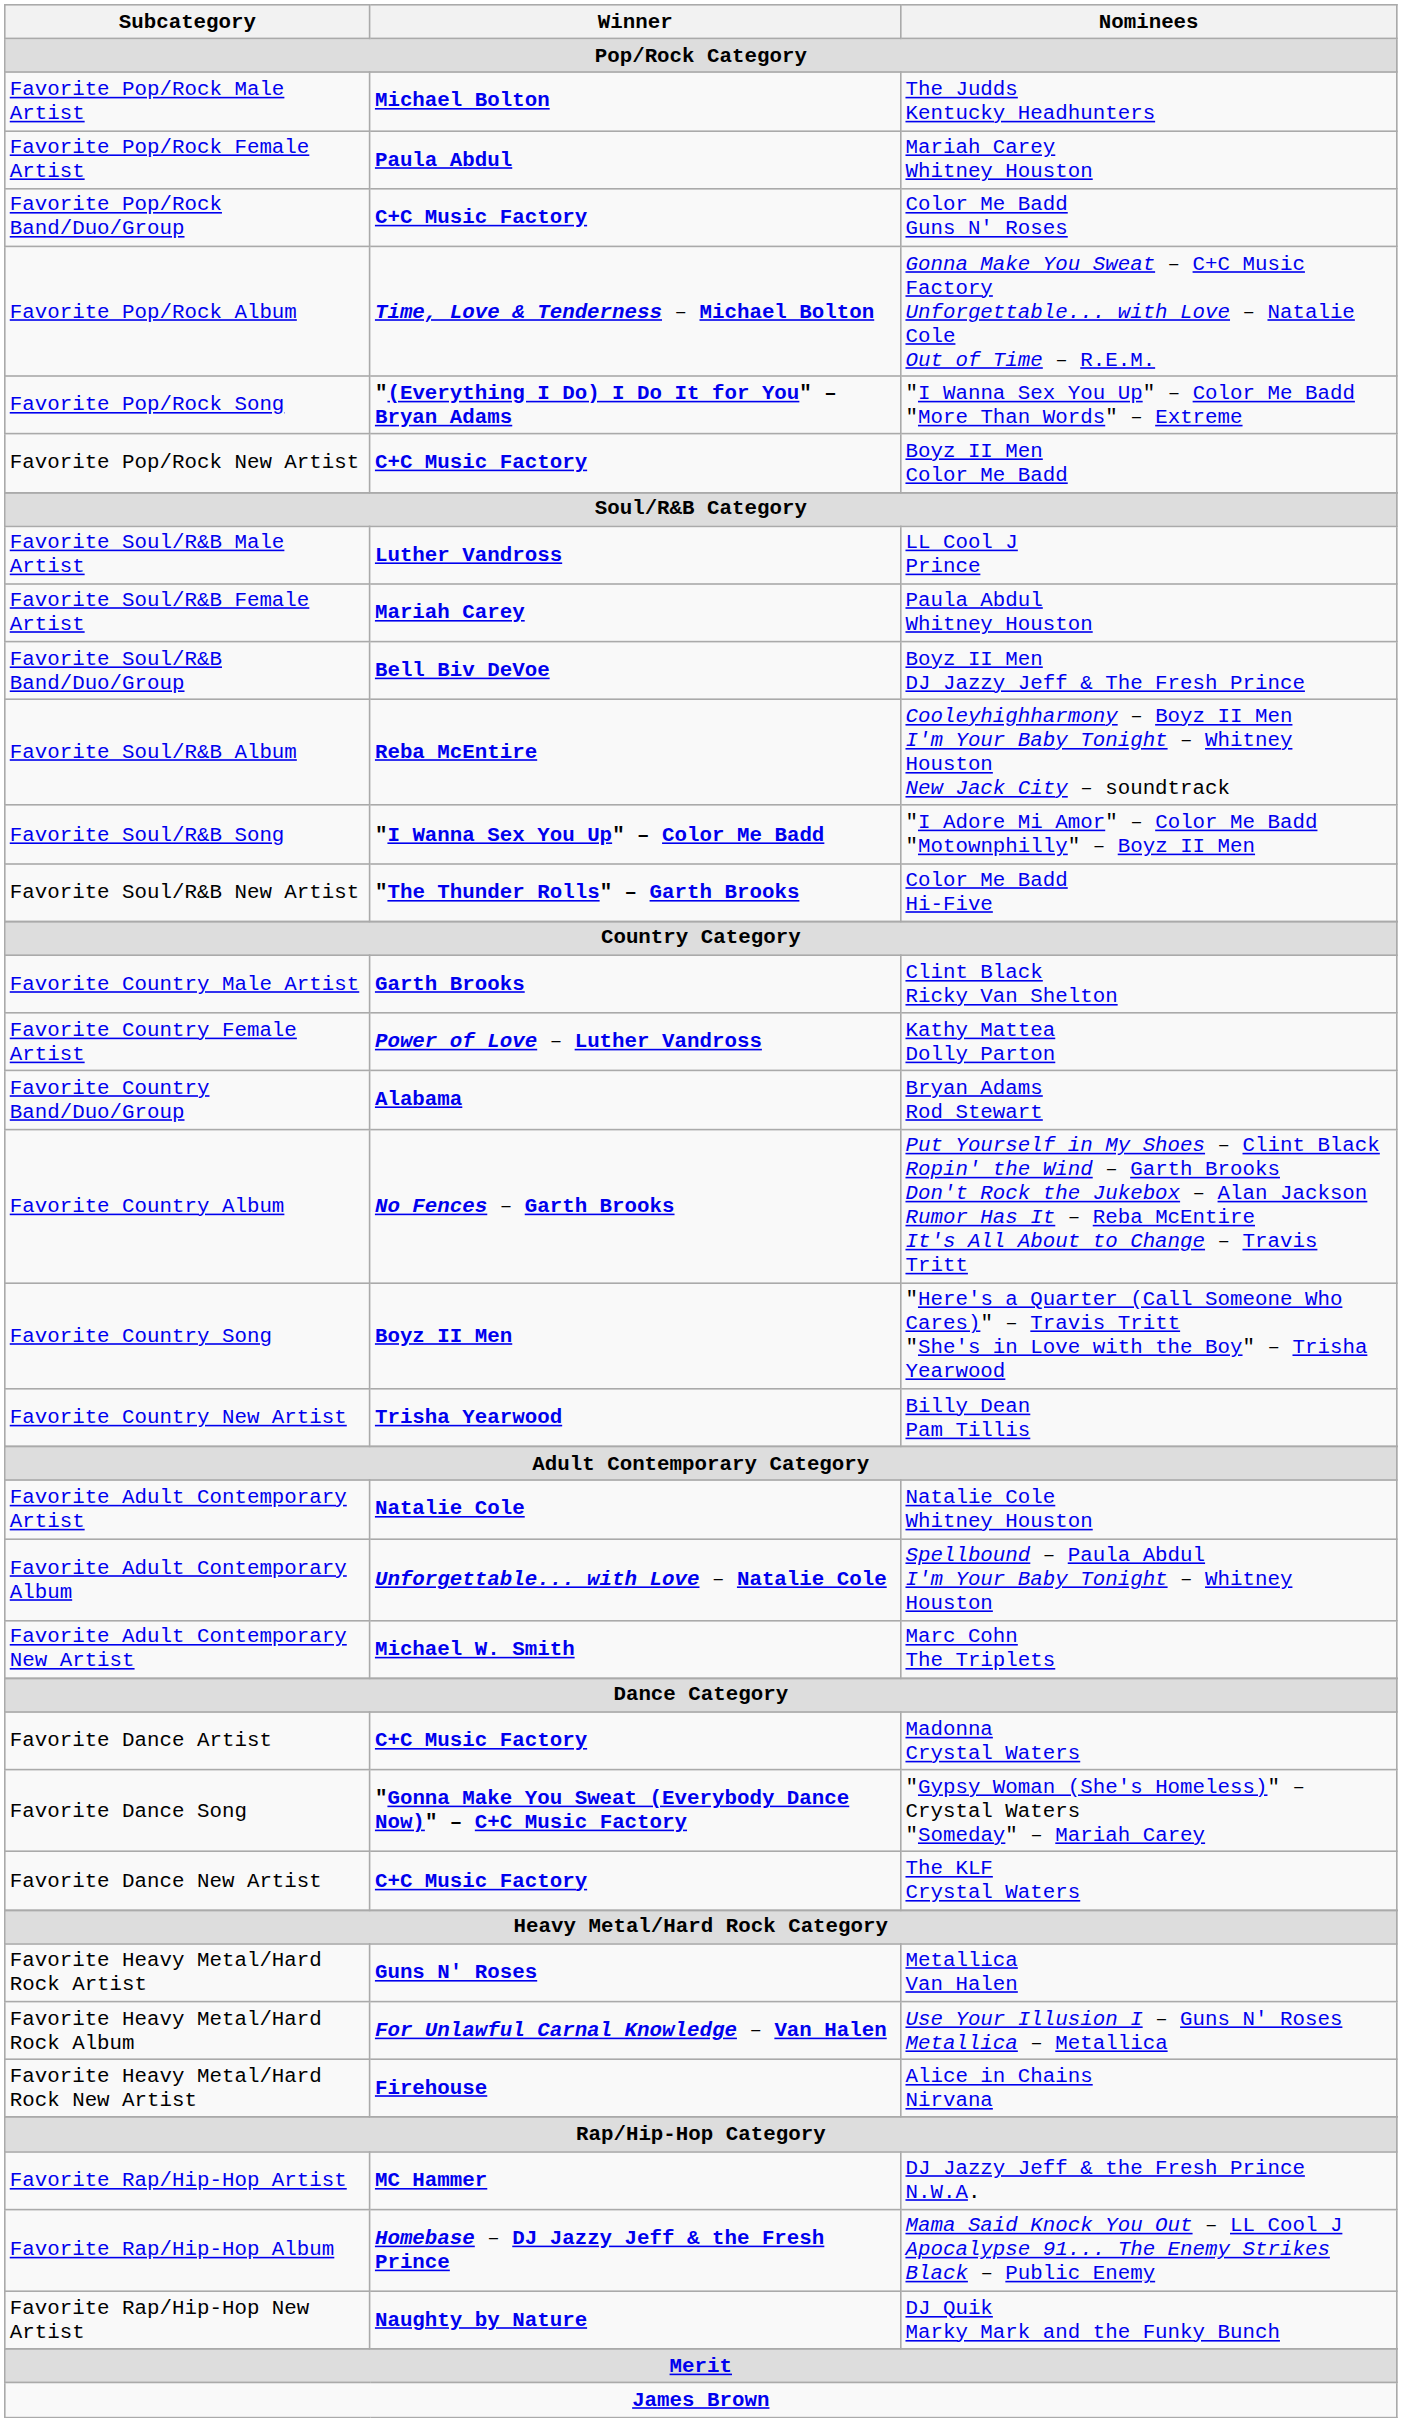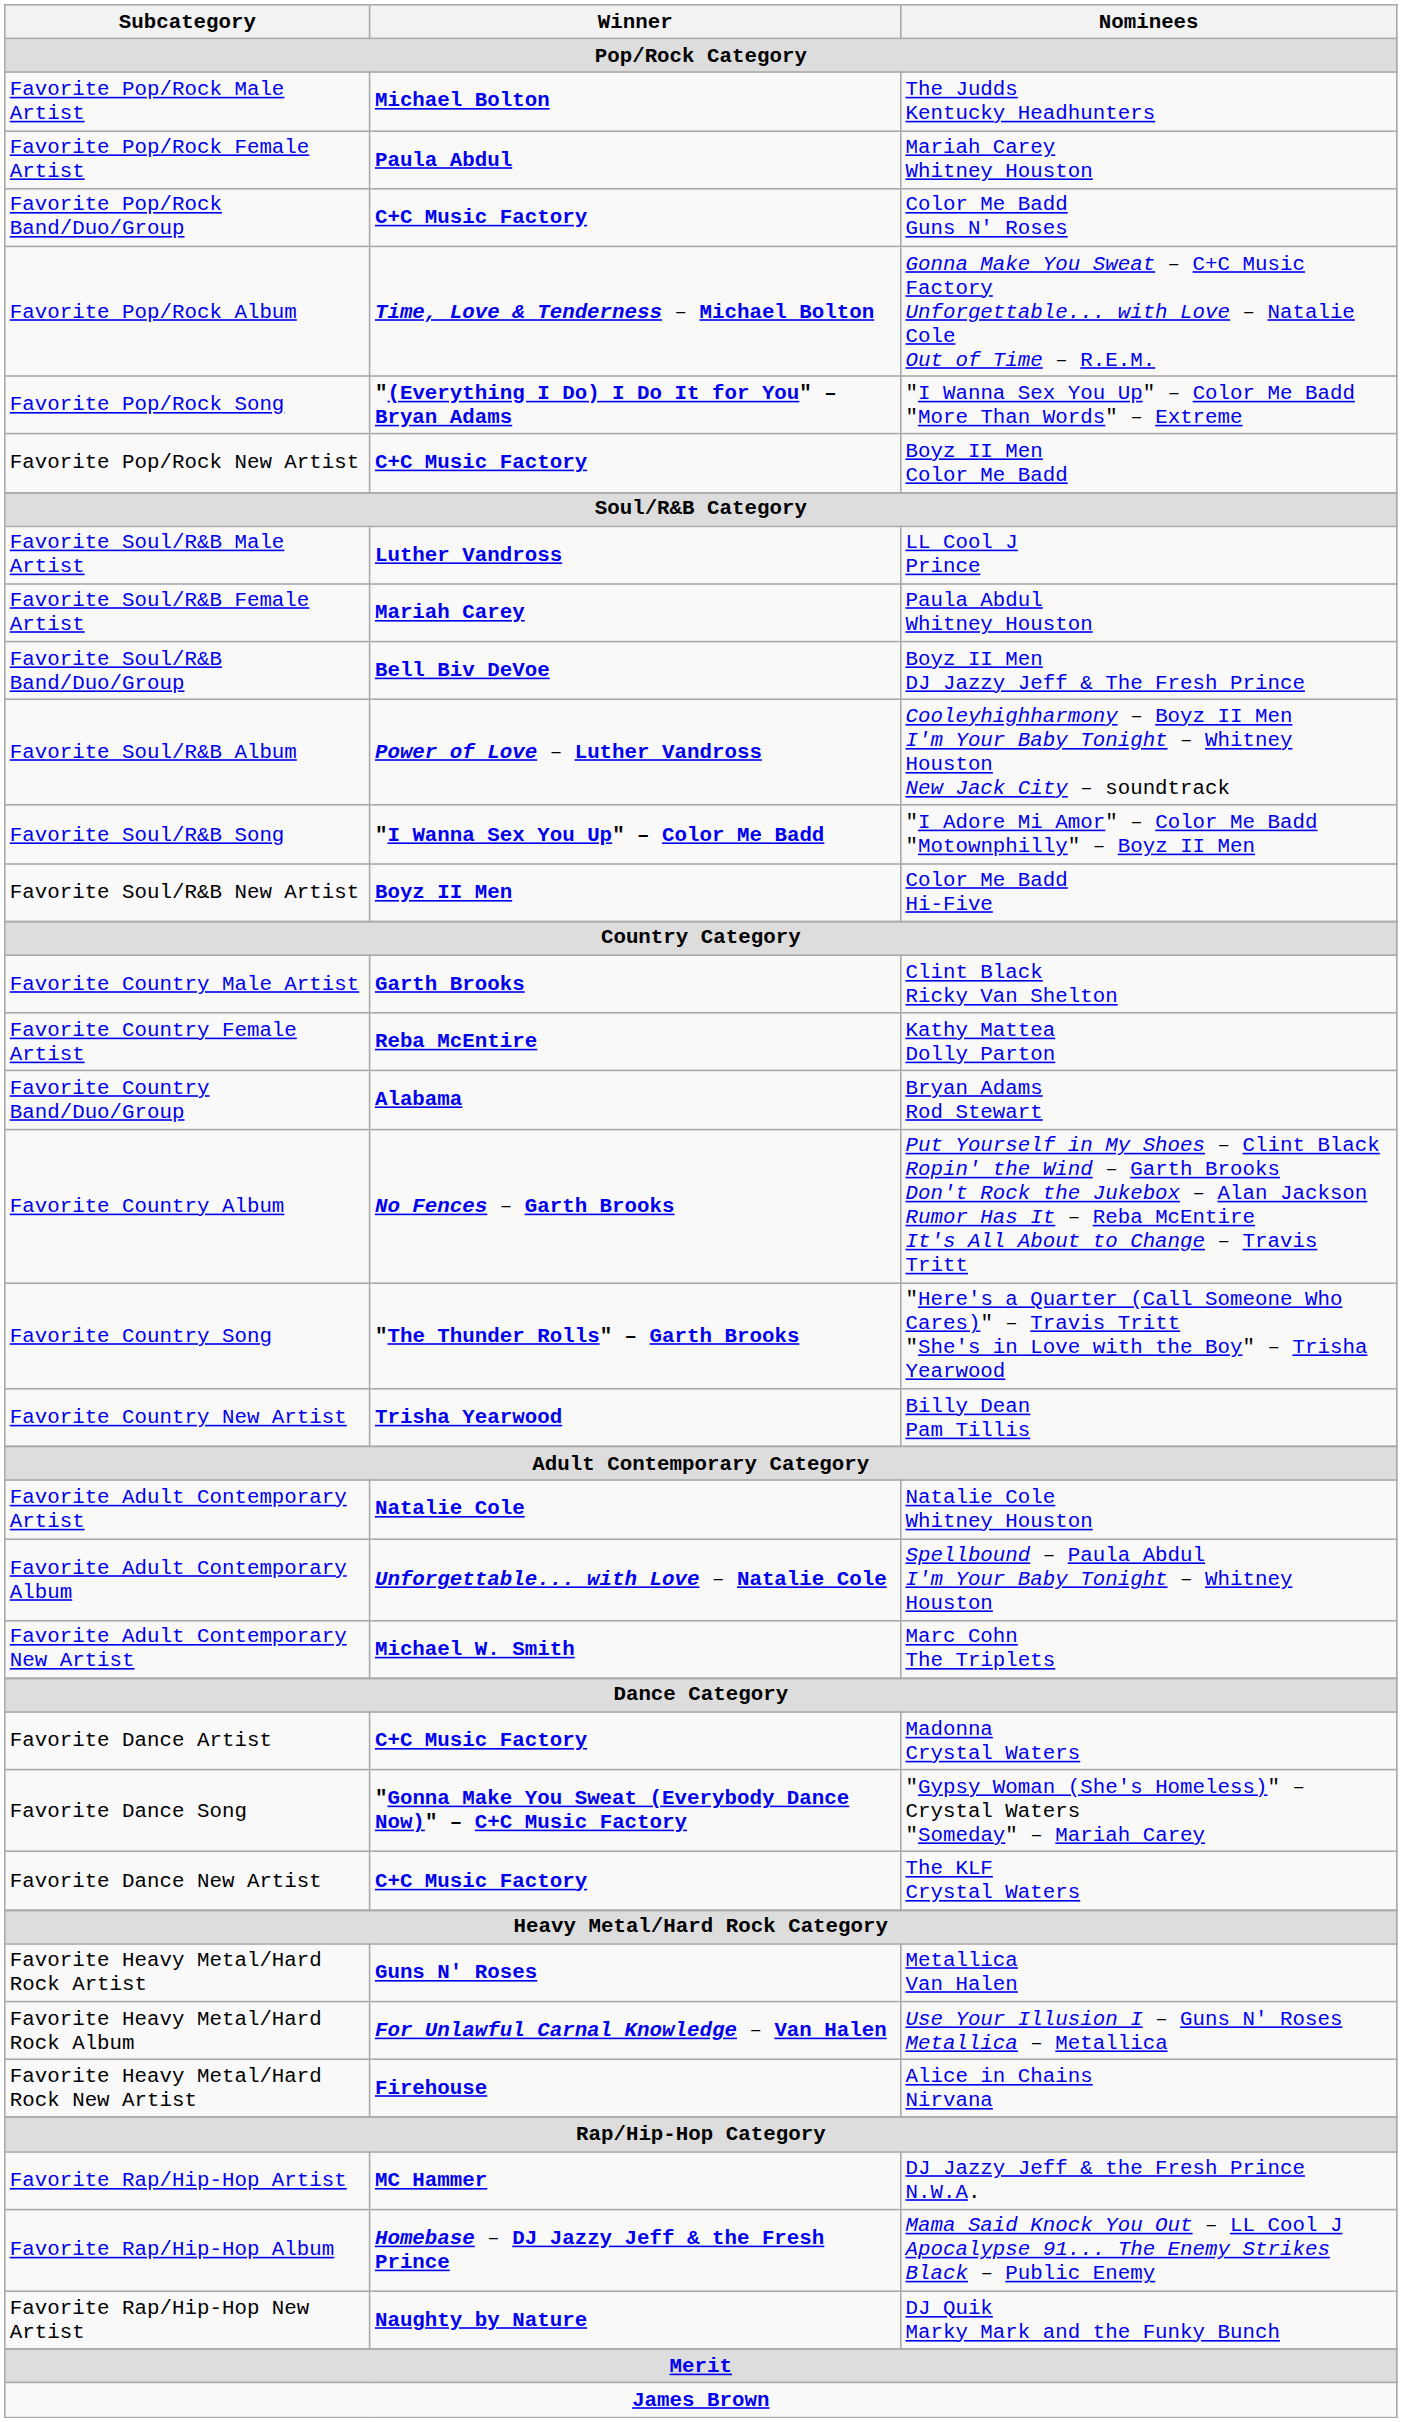 <table class="wikitable">
 <tr>
 <th><strong>Subcategory</strong></th>
 <th><strong>Winner</strong></th>
 <th><strong>Nominees</strong></th>
 </tr>
 <tr bgcolor="#DDDDDD">
 <td colspan=8 align=center><strong>Pop/Rock Category</strong></td>
 </tr>
 <tr>
 <td><a href='#'>Favorite Pop/Rock Male Artist</a></td>
 <td><strong><a href='#'>Michael Bolton</a></strong></td>
 <td><a href='#'>The Judds</a> <br> <a href='#'>Kentucky Headhunters</a></td>
 </tr>
 <tr>
 <td><a href='#'>Favorite Pop/Rock Female Artist</a></td>
 <td><strong><a href='#'>Paula Abdul</a></strong></td>
 <td><a href='#'>Mariah Carey</a> <br> <a href='#'>Whitney Houston</a></td>
 </tr>
 <tr>
 <td><a href='#'>Favorite Pop/Rock Band/Duo/Group</a></td>
 <td><strong><a href='#'>C+C Music Factory</a></strong></td>
 <td><a href='#'>Color Me Badd</a> <br> <a href='#'>Guns N' Roses</a></td>
 </tr>
 <tr>
 <td><a href='#'>Favorite Pop/Rock Album</a></td>
 <td><strong><em><a href='#'>Time, Love & Tenderness</a></em></strong> – <strong><a href='#'>Michael Bolton</a></strong></td>
 <td><em><a href='#'>Gonna Make You Sweat</a></em> – <a href='#'>C+C Music Factory</a> <br> <em><a href='#'>Unforgettable... with Love</a></em> – <a href='#'>Natalie Cole</a> <br> <em><a href='#'>Out of Time</a></em> – <a href='#'>R.E.M.</a></td>
 </tr>
 <tr>
 <td><a href='#'>Favorite Pop/Rock Song</a></td>
 <td><strong>"<a href='#'>(Everything I Do) I Do It for You</a>" – <a href='#'>Bryan Adams</a></strong></td>
 <td>"<a href='#'>I Wanna Sex You Up</a>" – <a href='#'>Color Me Badd</a> <br> "<a href='#'>More Than Words</a>" – <a href='#'>Extreme</a></td>
 </tr>
 <tr>
 <td>Favorite Pop/Rock New Artist</td>
 <td><strong><a href='#'>C+C Music Factory</a></strong></td>
 <td><a href='#'>Boyz II Men</a> <br> <a href='#'>Color Me Badd</a></td>
 </tr>
 <tr>
 </tr>
 <tr bgcolor="#DDDDDD">
 <td colspan=8 align=center><strong>Soul/R&B Category</strong></td>
 </tr>
 <tr>
 <td><a href='#'>Favorite Soul/R&B Male Artist</a></td>
 <td><strong><a href='#'>Luther Vandross</a></strong></td>
 <td><a href='#'>LL Cool J</a> <br> <a href='#'>Prince</a></td>
 </tr>
 <tr>
 <td><a href='#'>Favorite Soul/R&B Female Artist</a></td>
 <td><strong><a href='#'>Mariah Carey</a></strong></td>
 <td><a href='#'>Paula Abdul</a> <br> <a href='#'>Whitney Houston</a></td>
 </tr>
 <tr>
 <td><a href='#'>Favorite Soul/R&B Band/Duo/Group</a></td>
 <td><strong><a href='#'>Bell Biv DeVoe</a></strong></td>
 <td><a href='#'>Boyz II Men</a> <br> <a href='#'>DJ Jazzy Jeff & The Fresh Prince</a></td>
 </tr>
 <tr>
 <td><a href='#'>Favorite Soul/R&B Album</a></td>
-<td><strong><a href='#'>Reba McEntire</a></strong></td>
+<td><strong><em><a href='#'>Power of Love</a></em></strong> – <strong><a href='#'>Luther Vandross</a></strong></td>
 <td><em><a href='#'>Cooleyhighharmony</a></em> – <a href='#'>Boyz II Men</a> <br> <em><a href='#'>I'm Your Baby Tonight</a></em> – <a href='#'>Whitney Houston</a> <br> <em><a href='#'>New Jack City</a></em> – soundtrack</td>
 </tr>
 <tr>
 <td><a href='#'>Favorite Soul/R&B Song</a></td>
 <td><strong>"<a href='#'>I Wanna Sex You Up</a>" – <a href='#'>Color Me Badd</a></strong></td>
 <td>"<a href='#'>I Adore Mi Amor</a>" – <a href='#'>Color Me Badd</a> <br> "<a href='#'>Motownphilly</a>" – <a href='#'>Boyz II Men</a></td>
 </tr>
 <tr>
 <td>Favorite Soul/R&B New Artist</td>
-<td><strong>"<a href='#'>The Thunder Rolls</a>" – <a href='#'>Garth Brooks</a></strong></td>
+<td><strong><a href='#'>Boyz II Men</a></strong></td>
 <td><a href='#'>Color Me Badd</a> <br> <a href='#'>Hi-Five</a></td>
 </tr>
 <tr>
 </tr>
 <tr bgcolor="#DDDDDD">
 <td colspan=8 align=center><strong>Country Category</strong></td>
 </tr>
 <tr>
 <td><a href='#'>Favorite Country Male Artist</a></td>
 <td><strong><a href='#'>Garth Brooks</a></strong></td>
 <td><a href='#'>Clint Black</a> <br> <a href='#'>Ricky Van Shelton</a></td>
 </tr>
 <tr>
 <td><a href='#'>Favorite Country Female Artist</a></td>
-<td><strong><em><a href='#'>Power of Love</a></em></strong> – <strong><a href='#'>Luther Vandross</a></strong></td>
+<td><strong><a href='#'>Reba McEntire</a></strong></td>
 <td><a href='#'>Kathy Mattea</a> <br> <a href='#'>Dolly Parton</a></td>
 </tr>
 <tr>
 <td><a href='#'>Favorite Country Band/Duo/Group</a></td>
 <td><strong><a href='#'>Alabama</a></strong></td>
 <td><a href='#'>Bryan Adams</a> <br> <a href='#'>Rod Stewart</a></td>
 </tr>
 <tr>
 <td><a href='#'>Favorite Country Album</a></td>
 <td><strong><em><a href='#'>No Fences</a></em></strong> – <strong><a href='#'>Garth Brooks</a></strong></td>
 <td><em><a href='#'>Put Yourself in My Shoes</a></em> – <a href='#'>Clint Black</a> <br> <em><a href='#'>Ropin' the Wind</a></em> – <a href='#'>Garth Brooks</a> <br> <em><a href='#'>Don't Rock the Jukebox</a></em> – <a href='#'>Alan Jackson</a> <br> <em><a href='#'>Rumor Has It</a></em> – <a href='#'>Reba McEntire</a> <br> <em><a href='#'>It's All About to Change</a></em> – <a href='#'>Travis Tritt</a></td>
 </tr>
 <tr>
 <td><a href='#'>Favorite Country Song</a></td>
-<td><strong><a href='#'>Boyz II Men</a></strong></td>
+<td><strong>"<a href='#'>The Thunder Rolls</a>" – <a href='#'>Garth Brooks</a></strong></td>
 <td>"<a href='#'>Here's a Quarter (Call Someone Who Cares)</a>" – <a href='#'>Travis Tritt</a> <br> "<a href='#'>She's in Love with the Boy</a>" – <a href='#'>Trisha Yearwood</a></td>
 </tr>
 <tr>
 <td><a href='#'>Favorite Country New Artist</a></td>
 <td><strong><a href='#'>Trisha Yearwood</a></strong></td>
 <td><a href='#'>Billy Dean</a> <br> <a href='#'>Pam Tillis</a></td>
 </tr>
 <tr>
 </tr>
 <tr bgcolor="#DDDDDD">
 <td colspan=8 align=center><strong>Adult Contemporary Category</strong></td>
 </tr>
 <tr>
 <td><a href='#'>Favorite Adult Contemporary Artist</a></td>
 <td><strong><a href='#'>Natalie Cole</a></strong></td>
 <td><a href='#'>Natalie Cole</a> <br> <a href='#'>Whitney Houston</a></td>
 </tr>
 <tr>
 <td><a href='#'>Favorite Adult Contemporary Album</a></td>
 <td><strong><em><a href='#'>Unforgettable... with Love</a></em></strong> – <strong><a href='#'>Natalie Cole</a></strong></td>
 <td><em><a href='#'>Spellbound</a></em> – <a href='#'>Paula Abdul</a> <br> <em><a href='#'>I'm Your Baby Tonight</a></em> – <a href='#'>Whitney Houston</a></td>
 </tr>
 <tr>
 <td><a href='#'>Favorite Adult Contemporary New Artist</a></td>
 <td><strong><a href='#'>Michael W. Smith</a></strong></td>
 <td><a href='#'>Marc Cohn</a> <br> <a href='#'>The Triplets</a></td>
 </tr>
 <tr>
 </tr>
 <tr bgcolor="#DDDDDD">
 <td colspan=8 align=center><strong>Dance Category</strong></td>
 </tr>
 <tr>
 <td>Favorite Dance Artist</td>
 <td><strong><a href='#'>C+C Music Factory</a></strong></td>
 <td><a href='#'>Madonna</a> <br> <a href='#'>Crystal Waters</a></td>
 </tr>
 <tr>
 <td>Favorite Dance Song</td>
 <td><strong>"<a href='#'>Gonna Make You Sweat (Everybody Dance Now)</a>" – <a href='#'>C+C Music Factory</a></strong></td>
 <td>"<a href='#'>Gypsy Woman (She's Homeless)</a>" – Crystal Waters <br> "<a href='#'>Someday</a>" – <a href='#'>Mariah Carey</a></td>
 </tr>
 <tr>
 <td>Favorite Dance New Artist</td>
 <td><strong><a href='#'>C+C Music Factory</a></strong></td>
 <td><a href='#'>The KLF</a> <br> <a href='#'>Crystal Waters</a></td>
 </tr>
 <tr>
 </tr>
 <tr bgcolor="#DDDDDD">
 <td colspan=8 align=center><strong>Heavy Metal/Hard Rock Category</strong></td>
 </tr>
 <tr>
 <td>Favorite Heavy Metal/Hard Rock Artist</td>
 <td><strong><a href='#'>Guns N' Roses</a></strong></td>
 <td><a href='#'>Metallica</a> <br> <a href='#'>Van Halen</a></td>
 </tr>
 <tr>
 <td>Favorite Heavy Metal/Hard Rock Album</td>
 <td><strong><em><a href='#'>For Unlawful Carnal Knowledge</a></em></strong> – <strong><a href='#'>Van Halen</a></strong></td>
 <td><em><a href='#'>Use Your Illusion I</a></em> – <a href='#'>Guns N' Roses</a> <br> <em><a href='#'>Metallica</a></em> – <a href='#'>Metallica</a></td>
 </tr>
 <tr>
 <td>Favorite Heavy Metal/Hard Rock New Artist</td>
 <td><strong><a href='#'>Firehouse</a></strong></td>
 <td><a href='#'>Alice in Chains</a> <br> <a href='#'>Nirvana</a></td>
 </tr>
 <tr>
 </tr>
 <tr bgcolor="#DDDDDD">
 <td colspan=8 align=center><strong>Rap/Hip-Hop Category</strong></td>
 </tr>
 <tr>
 <td><a href='#'>Favorite Rap/Hip-Hop Artist</a></td>
 <td><strong><a href='#'>MC Hammer</a></strong></td>
 <td><a href='#'>DJ Jazzy Jeff & the Fresh Prince</a> <br> <a href='#'>N.W.A</a>.</td>
 </tr>
 <tr>
 <td><a href='#'>Favorite Rap/Hip-Hop Album</a></td>
 <td><strong><em><a href='#'>Homebase</a></em></strong> – <strong><a href='#'>DJ Jazzy Jeff & the Fresh Prince</a></strong></td>
 <td><em><a href='#'>Mama Said Knock You Out</a></em> – <a href='#'>LL Cool J</a> <br> <em><a href='#'>Apocalypse 91... The Enemy Strikes Black</a></em> – <a href='#'>Public Enemy</a></td>
 </tr>
 <tr>
 <td>Favorite Rap/Hip-Hop New Artist</td>
 <td><strong><a href='#'>Naughty by Nature</a></strong></td>
 <td><a href='#'>DJ Quik</a> <br> <a href='#'>Marky Mark and the Funky Bunch</a></td>
 </tr>
 <tr>
 </tr>
 <tr bgcolor="#DDDDDD">
 <td colspan=8 align=center><strong><a href='#'>Merit</a></strong></td>
 </tr>
 <tr>
 <td colspan=8 align=center><strong><a href='#'>James Brown</a></strong></td>
 </tr>
 </table>
